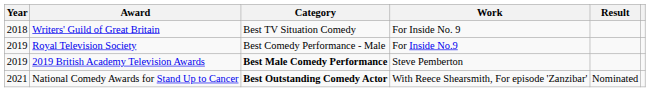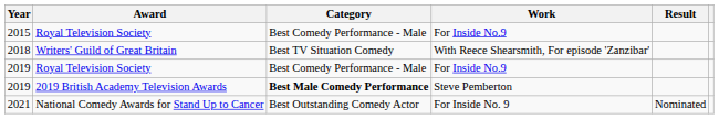 <table class="wikitable">
 <tr>
 <th>Year</th>
 <th>Award</th>
 <th>Category</th>
 <th>Work</th>
 <th>Result</th>
 <th></th>
 </tr>
 <tr>
+<td>2015</td>
+<td><a href='#'>Royal Television Society</a></td>
+<td>Best Comedy Performance - Male</td>
+<td>For <a href='#'>Inside No.9</a></td>
+<td></td>
+<td style="text-align:center;"></td>
+</tr>
+<tr>
 <td>2018</td>
 <td><a href='#'>Writers' Guild of Great Britain</a></td>
 <td>Best TV Situation Comedy</td>
-<td>For Inside No. 9</td>
+<td>With Reece Shearsmith, For episode 'Zanzibar'</td>
 <td></td>
 <td style="text-align:center;"></td>
 </tr>
 <tr>
 <td>2019</td>
 <td><a href='#'>Royal Television Society</a></td>
 <td>Best Comedy Performance - Male</td>
 <td>For <a href='#'>Inside No.9</a></td>
 <td></td>
 <td style="text-align:center;"></td>
 </tr>
 <tr>
 <td>2019</td>
 <td><a href='#'>2019 British Academy Television Awards</a></td>
 <td><strong>Best Male Comedy Performance</strong></td>
 <td>Steve Pemberton</td>
 <td></td>
 <td style="text-align:center;"></td>
 </tr>
 <tr>
 <td>2021</td>
 <td>National Comedy Awards for <a href='#'>Stand Up to Cancer</a></td>
-<td><strong>Best Outstanding Comedy Actor</strong></td>
-<td>With Reece Shearsmith, For episode 'Zanzibar'</td>
+<td>Best Outstanding Comedy Actor</td>
+<td>For Inside No. 9</td>
 <td>Nominated</td>
 <td style="text-align:center;"></td>
 </tr>
 </table>
